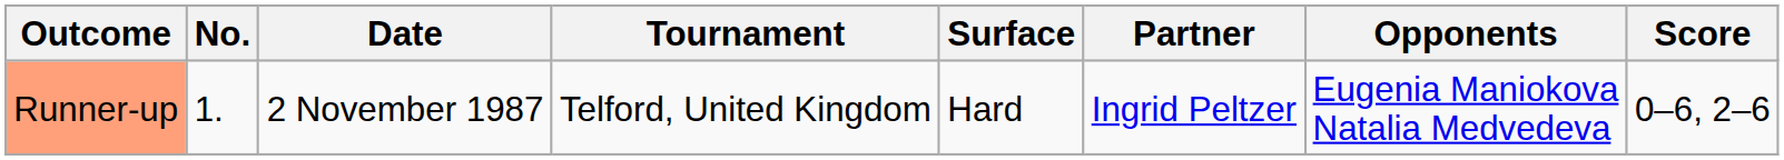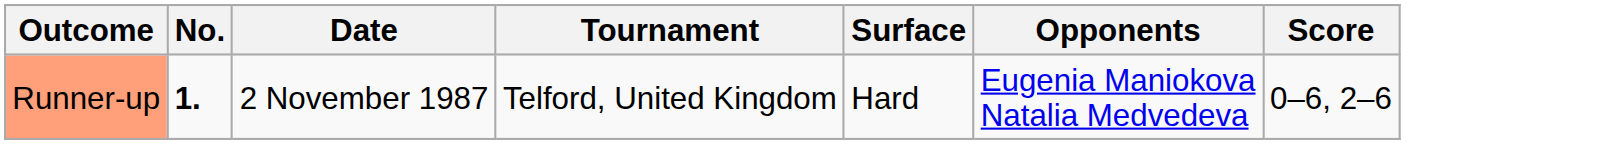 <table class="wikitable" style="font-size:95%">
 <tr>
 <th>Outcome</th>
 <th>No.</th>
 <th>Date</th>
 <th>Tournament</th>
 <th>Surface</th>
-<th>Partner</th>
 <th>Opponents</th>
 <th>Score</th>
 </tr>
 <tr>
 <td style="background:#ffa07a;">Runner-up</td>
-<td>1.</td>
+<td><strong>1.</strong></td>
 <td>2 November 1987</td>
 <td>Telford, United Kingdom</td>
 <td>Hard</td>
-<td> <a href='#'>Ingrid Peltzer</a></td>
 <td> <a href='#'>Eugenia Maniokova</a> <br>  <a href='#'>Natalia Medvedeva</a></td>
 <td>0–6, 2–6</td>
 </tr>
 </table>
